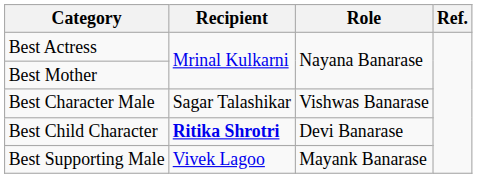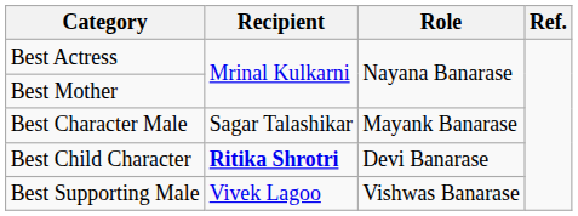 <table class="wikitable">
 <tr>
 <th>Category</th>
 <th>Recipient</th>
 <th>Role</th>
 <th>Ref.</th>
 </tr>
 <tr>
 <td>Best Actress</td>
 <td rowspan="2"><a href='#'>Mrinal Kulkarni</a></td>
 <td rowspan="2">Nayana Banarase</td>
 <td rowspan="5"></td>
 </tr>
 <tr>
 <td>Best Mother</td>
 </tr>
 <tr>
 <td>Best Character Male</td>
 <td>Sagar Talashikar</td>
-<td>Vishwas Banarase</td>
+<td>Mayank Banarase</td>
 </tr>
 <tr>
 <td>Best Child Character</td>
 <td><strong><a href='#'>Ritika Shrotri</a></strong></td>
 <td>Devi Banarase</td>
 </tr>
 <tr>
 <td>Best Supporting Male</td>
 <td><a href='#'>Vivek Lagoo</a></td>
-<td>Mayank Banarase</td>
+<td>Vishwas Banarase</td>
 </tr>
 </table>
